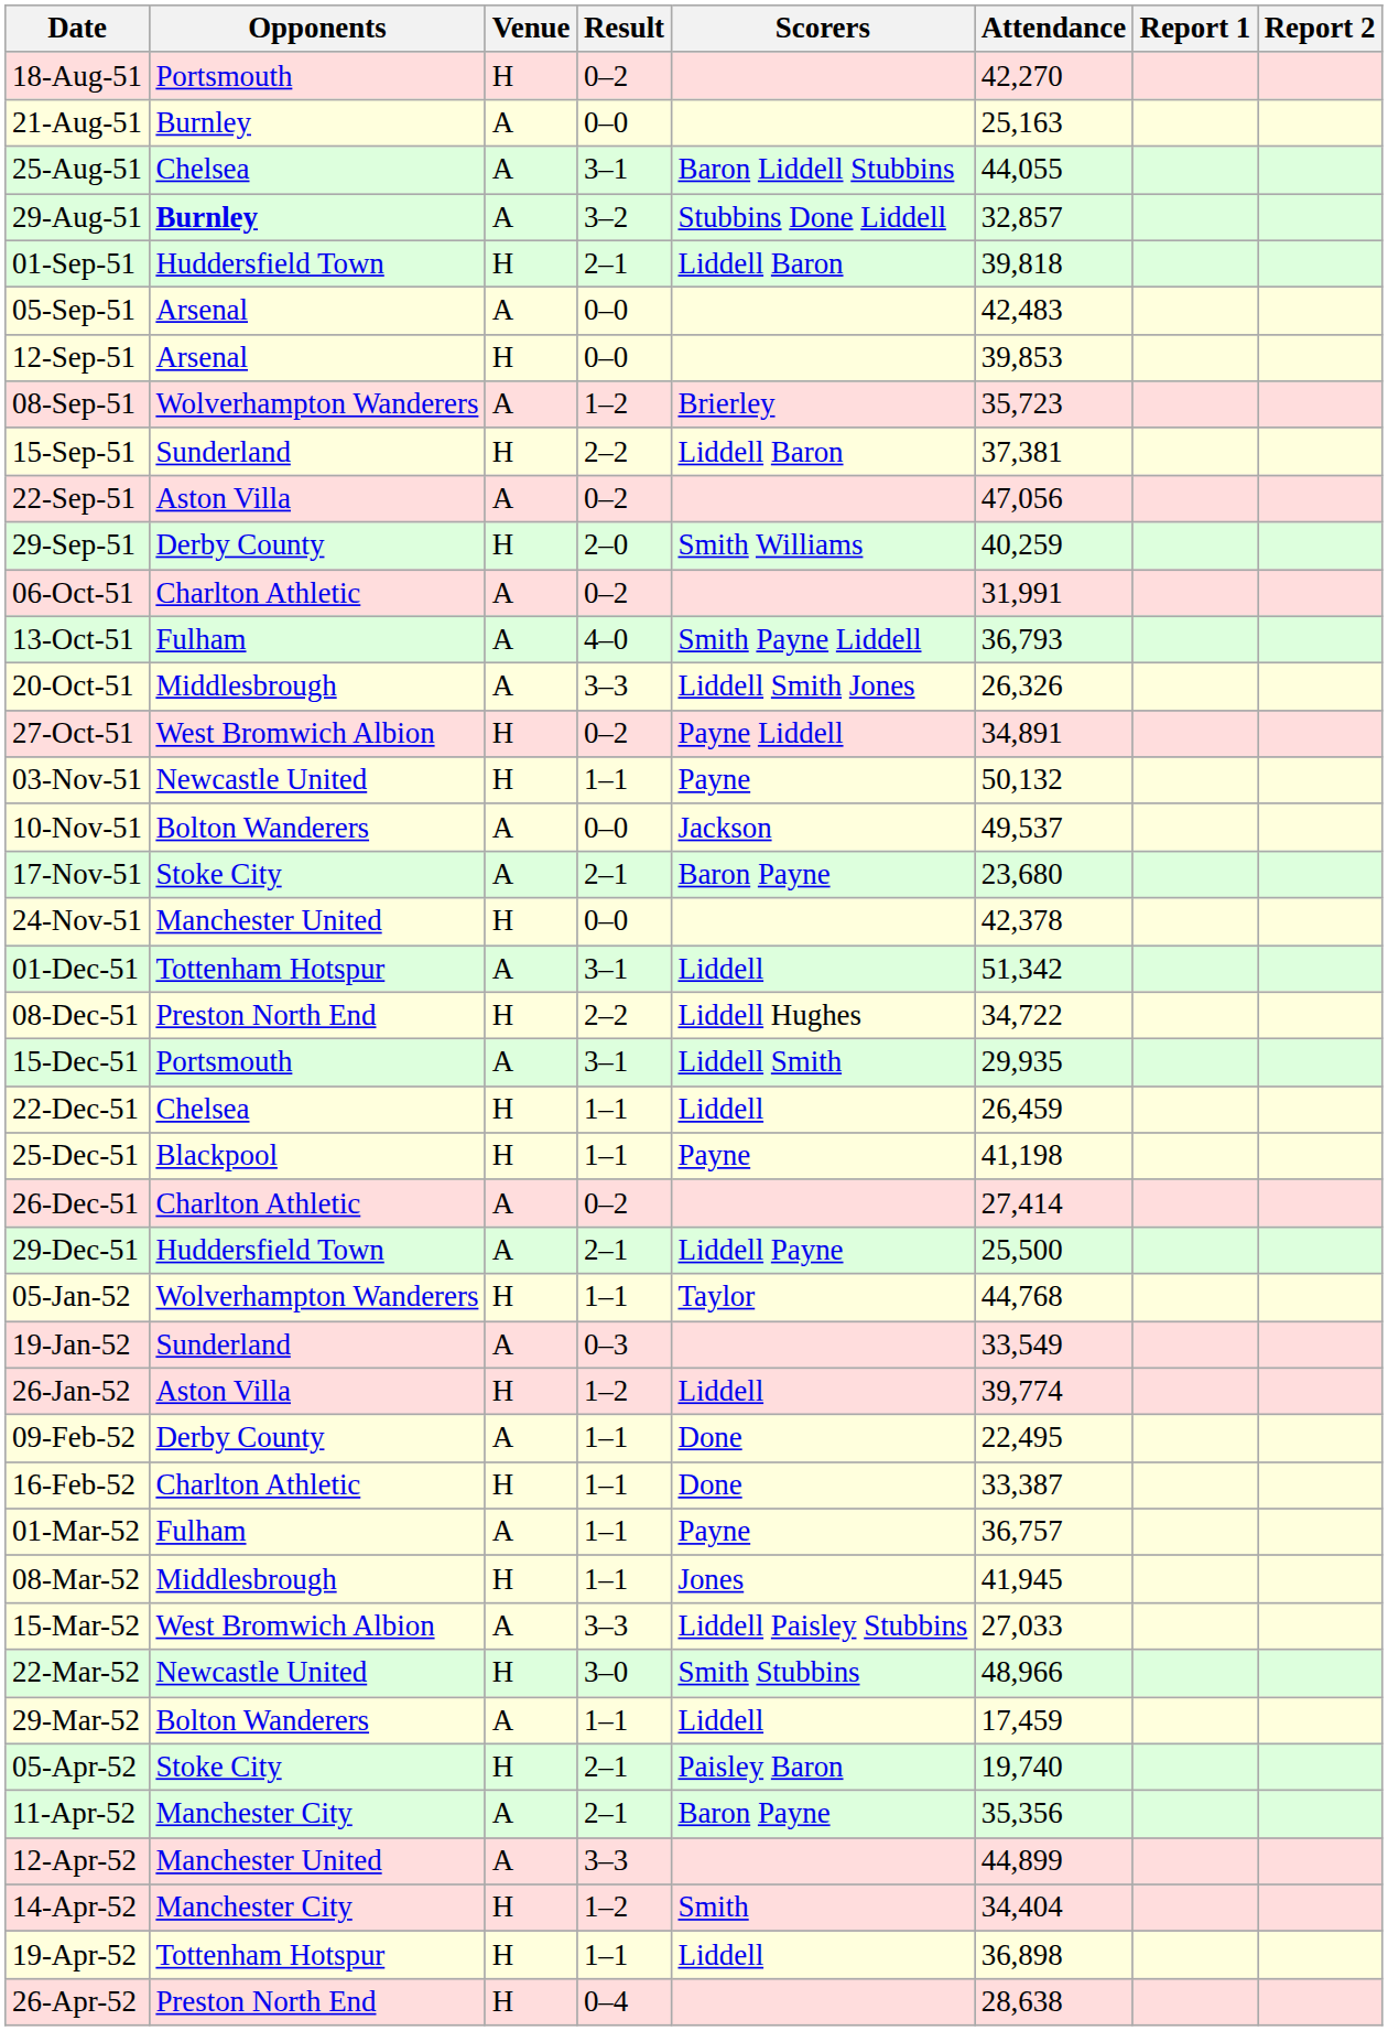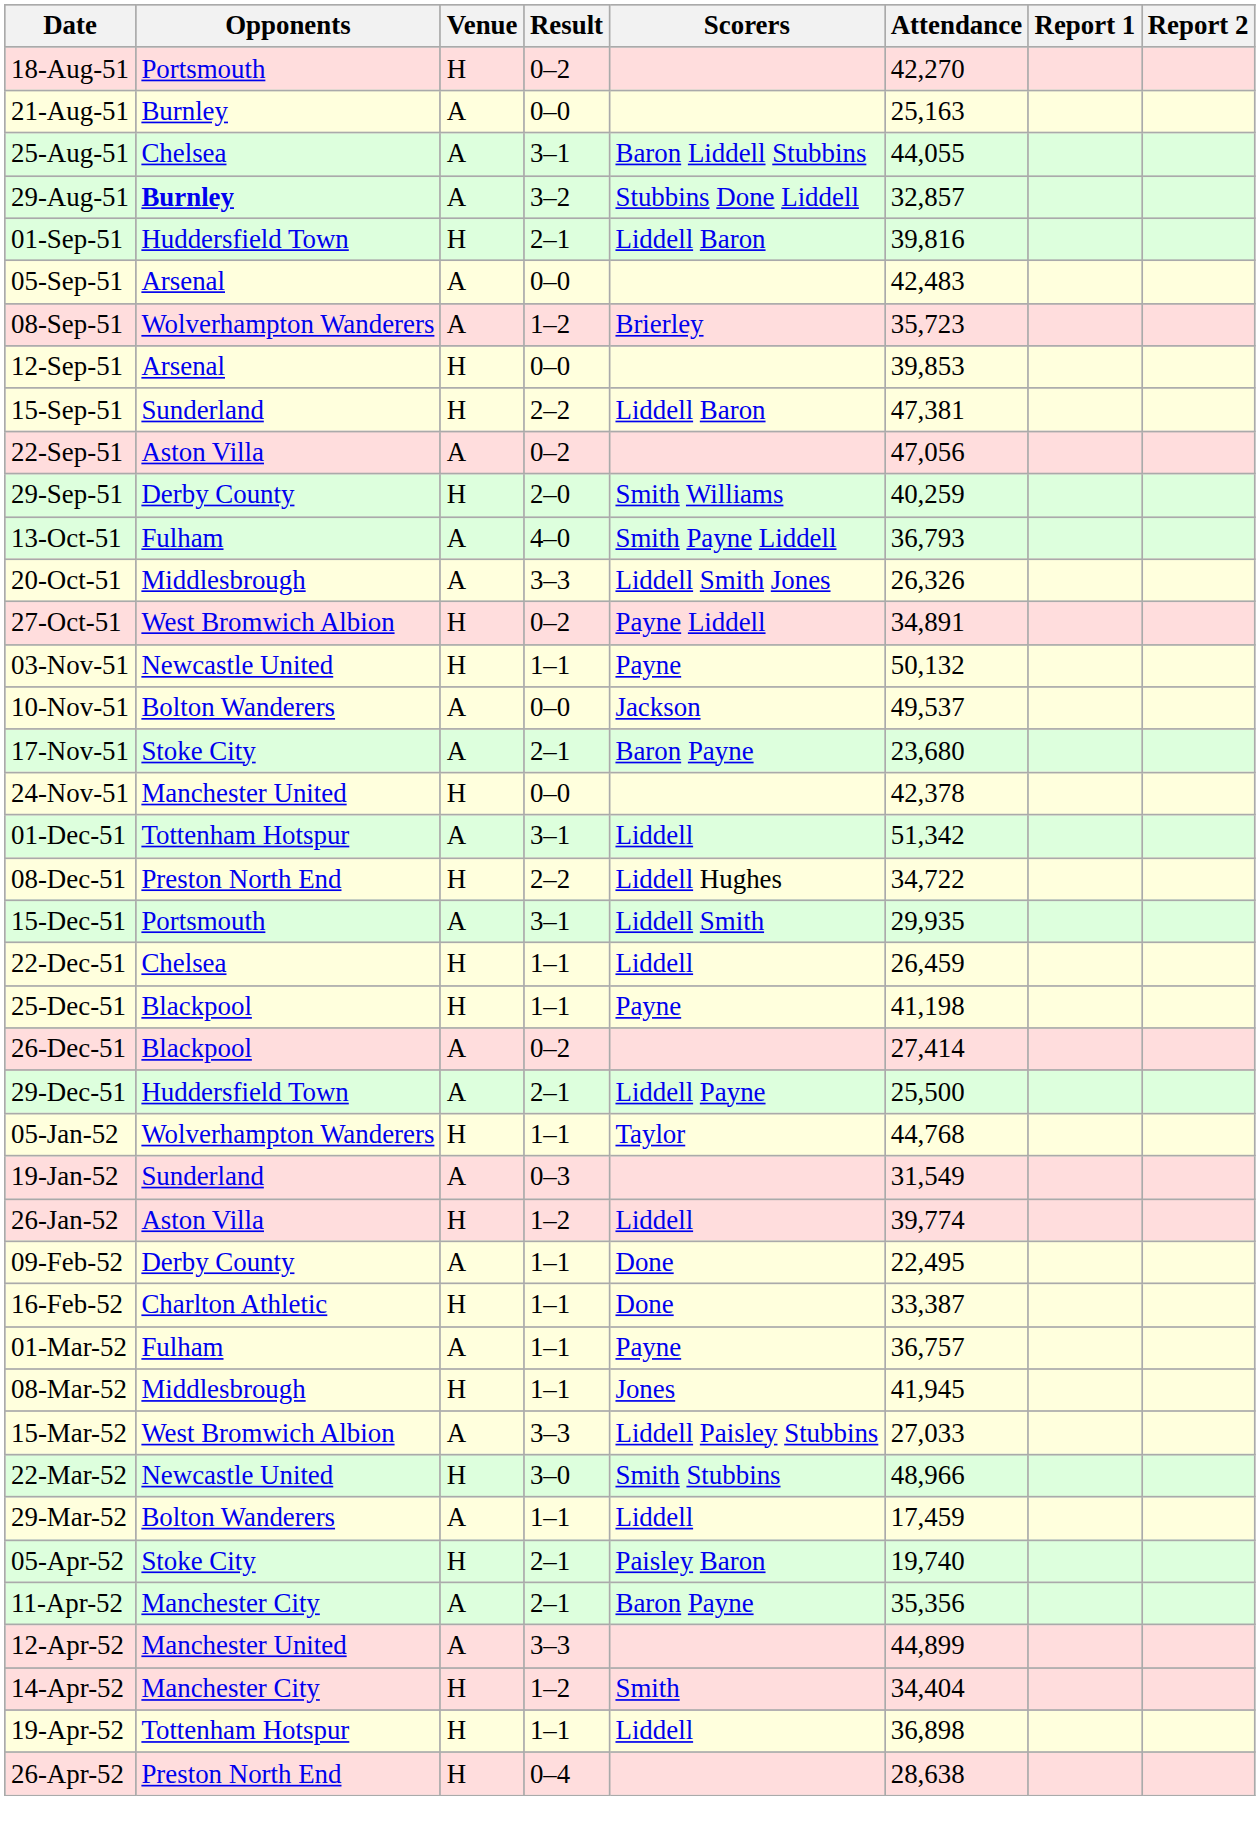 <table class=wikitable>
 <tr>
 <th>Date</th>
 <th>Opponents</th>
 <th>Venue</th>
 <th>Result</th>
 <th>Scorers</th>
 <th>Attendance</th>
 <th>Report 1</th>
 <th>Report 2</th>
 </tr>
 <tr bgcolor="#ffdddd">
 <td>18-Aug-51</td>
 <td><a href='#'>Portsmouth</a></td>
 <td>H</td>
 <td>0–2</td>
 <td></td>
 <td>42,270</td>
 <td></td>
 <td></td>
 </tr>
 <tr bgcolor="#ffffdd">
 <td>21-Aug-51</td>
 <td><a href='#'>Burnley</a></td>
 <td>A</td>
 <td>0–0</td>
 <td></td>
 <td>25,163</td>
 <td></td>
 <td></td>
 </tr>
 <tr bgcolor="#ddffdd">
 <td>25-Aug-51</td>
 <td><a href='#'>Chelsea</a></td>
 <td>A</td>
 <td>3–1</td>
 <td><a href='#'>Baron</a>  <a href='#'>Liddell</a>  <a href='#'>Stubbins</a> </td>
 <td>44,055</td>
 <td></td>
 <td></td>
 </tr>
 <tr bgcolor="#ddffdd">
 <td>29-Aug-51</td>
 <td><strong><a href='#'>Burnley</a></strong></td>
 <td>A</td>
 <td>3–2</td>
 <td><a href='#'>Stubbins</a>  <a href='#'>Done</a>  <a href='#'>Liddell</a> </td>
 <td>32,857</td>
 <td></td>
 <td></td>
 </tr>
 <tr bgcolor="#ddffdd">
 <td>01-Sep-51</td>
 <td><a href='#'>Huddersfield Town</a></td>
 <td>H</td>
 <td>2–1</td>
 <td><a href='#'>Liddell</a> <a href='#'>Baron</a> </td>
-<td>39,818</td>
+<td>39,816</td>
 <td></td>
 <td></td>
 </tr>
 <tr bgcolor="#ffffdd">
 <td>05-Sep-51</td>
 <td><a href='#'>Arsenal</a></td>
 <td>A</td>
 <td>0–0</td>
 <td></td>
 <td>42,483</td>
-<td></td>
-<td></td>
-</tr>
-<tr bgcolor="#ffffdd">
-<td>12-Sep-51</td>
-<td><a href='#'>Arsenal</a></td>
-<td>H</td>
-<td>0–0</td>
-<td></td>
-<td>39,853</td>
 <td></td>
 <td></td>
 </tr>
 <tr bgcolor="#ffdddd">
 <td>08-Sep-51</td>
 <td><a href='#'>Wolverhampton Wanderers</a></td>
 <td>A</td>
 <td>1–2</td>
 <td><a href='#'>Brierley</a> </td>
 <td>35,723</td>
 <td></td>
 <td></td>
 </tr>
 <tr bgcolor="#ffffdd">
+<td>12-Sep-51</td>
+<td><a href='#'>Arsenal</a></td>
+<td>H</td>
+<td>0–0</td>
+<td></td>
+<td>39,853</td>
+<td></td>
+<td></td>
+</tr>
+<tr bgcolor="#ffffdd">
 <td>15-Sep-51</td>
 <td><a href='#'>Sunderland</a></td>
 <td>H</td>
 <td>2–2</td>
 <td><a href='#'>Liddell</a>  <a href='#'>Baron</a> </td>
-<td>37,381</td>
+<td>47,381</td>
 <td></td>
 <td></td>
 </tr>
 <tr bgcolor="#ffdddd">
 <td>22-Sep-51</td>
 <td><a href='#'>Aston Villa</a></td>
 <td>A</td>
 <td>0–2</td>
 <td></td>
 <td>47,056</td>
 <td></td>
 <td></td>
 </tr>
 <tr bgcolor="#ddffdd">
 <td>29-Sep-51</td>
 <td><a href='#'>Derby County</a></td>
 <td>H</td>
 <td>2–0</td>
 <td><a href='#'>Smith</a>  <a href='#'>Williams</a> </td>
 <td>40,259</td>
-<td></td>
-<td></td>
-</tr>
-<tr bgcolor="#ffdddd">
-<td>06-Oct-51</td>
-<td><a href='#'>Charlton Athletic</a></td>
-<td>A</td>
-<td>0–2</td>
-<td></td>
-<td>31,991</td>
 <td></td>
 <td></td>
 </tr>
 <tr bgcolor="#ddffdd">
 <td>13-Oct-51</td>
 <td><a href='#'>Fulham</a></td>
 <td>A</td>
 <td>4–0</td>
 <td><a href='#'>Smith</a>  <a href='#'>Payne</a>  <a href='#'>Liddell</a> </td>
 <td>36,793</td>
 <td></td>
 <td></td>
 </tr>
 <tr bgcolor="#ffffdd">
 <td>20-Oct-51</td>
 <td><a href='#'>Middlesbrough</a></td>
 <td>A</td>
 <td>3–3</td>
 <td><a href='#'>Liddell</a>  <a href='#'>Smith</a>  <a href='#'>Jones</a> </td>
 <td>26,326</td>
 <td></td>
 <td></td>
 </tr>
 <tr bgcolor="#ffdddd">
 <td>27-Oct-51</td>
 <td><a href='#'>West Bromwich Albion</a></td>
 <td>H</td>
 <td>0–2</td>
 <td><a href='#'>Payne</a>  <a href='#'>Liddell</a> </td>
 <td>34,891</td>
 <td></td>
 <td></td>
 </tr>
 <tr bgcolor="#ffffdd">
 <td>03-Nov-51</td>
 <td><a href='#'>Newcastle United</a></td>
 <td>H</td>
 <td>1–1</td>
 <td><a href='#'>Payne</a> </td>
 <td>50,132</td>
 <td></td>
 <td></td>
 </tr>
 <tr bgcolor="#ffffdd">
 <td>10-Nov-51</td>
 <td><a href='#'>Bolton Wanderers</a></td>
 <td>A</td>
 <td>0–0</td>
 <td><a href='#'>Jackson</a> </td>
 <td>49,537</td>
 <td></td>
 <td></td>
 </tr>
 <tr bgcolor="#ddffdd">
 <td>17-Nov-51</td>
 <td><a href='#'>Stoke City</a></td>
 <td>A</td>
 <td>2–1</td>
 <td><a href='#'>Baron</a>  <a href='#'>Payne</a> </td>
 <td>23,680</td>
 <td></td>
 <td></td>
 </tr>
 <tr bgcolor="#ffffdd">
 <td>24-Nov-51</td>
 <td><a href='#'>Manchester United</a></td>
 <td>H</td>
 <td>0–0</td>
 <td></td>
 <td>42,378</td>
 <td></td>
 <td></td>
 </tr>
 <tr bgcolor="#ddffdd">
 <td>01-Dec-51</td>
 <td><a href='#'>Tottenham Hotspur</a></td>
 <td>A</td>
 <td>3–1</td>
 <td><a href='#'>Liddell</a> </td>
 <td>51,342</td>
 <td></td>
 <td></td>
 </tr>
 <tr bgcolor="#ffffdd">
 <td>08-Dec-51</td>
 <td><a href='#'>Preston North End</a></td>
 <td>H</td>
 <td>2–2</td>
 <td><a href='#'>Liddell</a>  Hughes </td>
 <td>34,722</td>
 <td></td>
 <td></td>
 </tr>
 <tr bgcolor="#ddffdd">
 <td>15-Dec-51</td>
 <td><a href='#'>Portsmouth</a></td>
 <td>A</td>
 <td>3–1</td>
 <td><a href='#'>Liddell</a>  <a href='#'>Smith</a> </td>
 <td>29,935</td>
 <td></td>
 <td></td>
 </tr>
 <tr bgcolor="#ffffdd">
 <td>22-Dec-51</td>
 <td><a href='#'>Chelsea</a></td>
 <td>H</td>
 <td>1–1</td>
 <td><a href='#'>Liddell</a> </td>
 <td>26,459</td>
 <td></td>
 <td></td>
 </tr>
 <tr bgcolor="#ffffdd">
 <td>25-Dec-51</td>
 <td><a href='#'>Blackpool</a></td>
 <td>H</td>
 <td>1–1</td>
 <td><a href='#'>Payne</a></td>
 <td>41,198</td>
 <td></td>
 <td></td>
 </tr>
 <tr bgcolor="#ffdddd">
 <td>26-Dec-51</td>
-<td><a href='#'>Charlton Athletic</a></td>
+<td><a href='#'>Blackpool</a></td>
 <td>A</td>
 <td>0–2</td>
 <td></td>
 <td>27,414</td>
 <td></td>
 <td></td>
 </tr>
 <tr bgcolor="#ddffdd">
 <td>29-Dec-51</td>
 <td><a href='#'>Huddersfield Town</a></td>
 <td>A</td>
 <td>2–1</td>
 <td><a href='#'>Liddell</a>  <a href='#'>Payne</a> </td>
 <td>25,500</td>
 <td></td>
 <td></td>
 </tr>
 <tr bgcolor="#ffffdd">
 <td>05-Jan-52</td>
 <td><a href='#'>Wolverhampton Wanderers</a></td>
 <td>H</td>
 <td>1–1</td>
 <td><a href='#'>Taylor</a> </td>
 <td>44,768</td>
 <td></td>
 <td></td>
 </tr>
 <tr bgcolor="#ffdddd">
 <td>19-Jan-52</td>
 <td><a href='#'>Sunderland</a></td>
 <td>A</td>
 <td>0–3</td>
 <td></td>
-<td>33,549</td>
+<td>31,549</td>
 <td></td>
 <td></td>
 </tr>
 <tr bgcolor="#ffdddd">
 <td>26-Jan-52</td>
 <td><a href='#'>Aston Villa</a></td>
 <td>H</td>
 <td>1–2</td>
 <td><a href='#'>Liddell</a> </td>
 <td>39,774</td>
 <td></td>
 <td></td>
 </tr>
 <tr bgcolor="#ffffdd">
 <td>09-Feb-52</td>
 <td><a href='#'>Derby County</a></td>
 <td>A</td>
 <td>1–1</td>
 <td><a href='#'>Done</a> </td>
 <td>22,495</td>
 <td></td>
 <td></td>
 </tr>
 <tr bgcolor="#ffffdd">
 <td>16-Feb-52</td>
 <td><a href='#'>Charlton Athletic</a></td>
 <td>H</td>
 <td>1–1</td>
 <td><a href='#'>Done</a> </td>
 <td>33,387</td>
 <td></td>
 <td></td>
 </tr>
 <tr bgcolor="#ffffdd">
 <td>01-Mar-52</td>
 <td><a href='#'>Fulham</a></td>
 <td>A</td>
 <td>1–1</td>
 <td><a href='#'>Payne</a> </td>
 <td>36,757</td>
 <td></td>
 <td></td>
 </tr>
 <tr bgcolor="#ffffdd">
 <td>08-Mar-52</td>
 <td><a href='#'>Middlesbrough</a></td>
 <td>H</td>
 <td>1–1</td>
 <td><a href='#'>Jones</a> </td>
 <td>41,945</td>
 <td></td>
 <td></td>
 </tr>
 <tr bgcolor="#ffffdd">
 <td>15-Mar-52</td>
 <td><a href='#'>West Bromwich Albion</a></td>
 <td>A</td>
 <td>3–3</td>
 <td><a href='#'>Liddell</a>  <a href='#'>Paisley</a>  <a href='#'>Stubbins</a> </td>
 <td>27,033</td>
 <td></td>
 <td></td>
 </tr>
 <tr bgcolor="#ddffdd">
 <td>22-Mar-52</td>
 <td><a href='#'>Newcastle United</a></td>
 <td>H</td>
 <td>3–0</td>
 <td><a href='#'>Smith</a> <a href='#'>Stubbins</a> </td>
 <td>48,966</td>
 <td></td>
 <td></td>
 </tr>
 <tr bgcolor="#ffffdd">
 <td>29-Mar-52</td>
 <td><a href='#'>Bolton Wanderers</a></td>
 <td>A</td>
 <td>1–1</td>
 <td><a href='#'>Liddell</a> </td>
 <td>17,459</td>
 <td></td>
 <td></td>
 </tr>
 <tr bgcolor="#ddffdd">
 <td>05-Apr-52</td>
 <td><a href='#'>Stoke City</a></td>
 <td>H</td>
 <td>2–1</td>
 <td><a href='#'>Paisley</a> <a href='#'>Baron</a> </td>
 <td>19,740</td>
 <td></td>
 <td></td>
 </tr>
 <tr bgcolor="#ddffdd">
 <td>11-Apr-52</td>
 <td><a href='#'>Manchester City</a></td>
 <td>A</td>
 <td>2–1</td>
 <td><a href='#'>Baron</a>  <a href='#'>Payne</a> </td>
 <td>35,356</td>
 <td></td>
 <td></td>
 </tr>
 <tr bgcolor="#ffdddd">
 <td>12-Apr-52</td>
 <td><a href='#'>Manchester United</a></td>
 <td>A</td>
 <td>3–3</td>
 <td></td>
 <td>44,899</td>
 <td></td>
 <td></td>
 </tr>
 <tr bgcolor="#ffdddd">
 <td>14-Apr-52</td>
 <td><a href='#'>Manchester City</a></td>
 <td>H</td>
 <td>1–2</td>
 <td><a href='#'>Smith</a> </td>
 <td>34,404</td>
 <td></td>
 <td></td>
 </tr>
 <tr bgcolor="#ffffdd">
 <td>19-Apr-52</td>
 <td><a href='#'>Tottenham Hotspur</a></td>
 <td>H</td>
 <td>1–1</td>
 <td><a href='#'>Liddell</a> </td>
 <td>36,898</td>
 <td></td>
 <td></td>
 </tr>
 <tr bgcolor="#ffdddd">
 <td>26-Apr-52</td>
 <td><a href='#'>Preston North End</a></td>
 <td>H</td>
 <td>0–4</td>
 <td></td>
 <td>28,638</td>
 <td></td>
 <td></td>
 </tr>
 </table>
